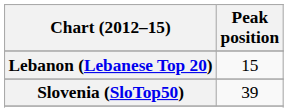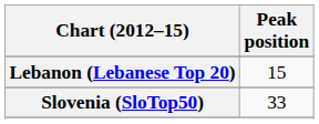 <table class="wikitable sortable plainrowheaders" style="text-align:center;">
 <tr>
 <th>Chart (2012–15)</th>
 <th>Peak<br>position</th>
 </tr>
 <tr>
 </tr>
 <tr>
 </tr>
 <tr>
 </tr>
 <tr>
 </tr>
 <tr>
 </tr>
 <tr>
 </tr>
 <tr>
 </tr>
 <tr>
 </tr>
 <tr>
 </tr>
 <tr>
 </tr>
 <tr>
 </tr>
 <tr>
 </tr>
 <tr>
 </tr>
 <tr>
 </tr>
 <tr>
 </tr>
 <tr>
 </tr>
 <tr>
 </tr>
 <tr>
 </tr>
 <tr>
 </tr>
 <tr>
 <th scope="row">Lebanon (<a href='#'>Lebanese Top 20</a>)</th>
 <td style="text-align:center;">15</td>
 </tr>
 <tr>
 </tr>
 <tr>
 </tr>
 <tr>
 </tr>
 <tr>
 </tr>
 <tr>
 </tr>
 <tr>
 </tr>
 <tr>
 <th scope="row">Slovenia (<a href='#'>SloTop50</a>)</th>
-<td align=center>39</td>
+<td align=center>33</td>
 </tr>
 <tr>
 </tr>
 <tr>
 </tr>
 <tr>
 </tr>
 <tr>
 </tr>
 <tr>
 </tr>
 <tr>
 </tr>
 <tr>
 </tr>
 <tr>
 </tr>
 <tr>
 </tr>
 <tr>
 </tr>
 <tr>
 </tr>
 <tr>
 </tr>
 <tr>
 </tr>
 </table>
